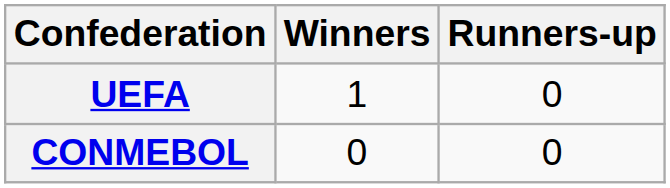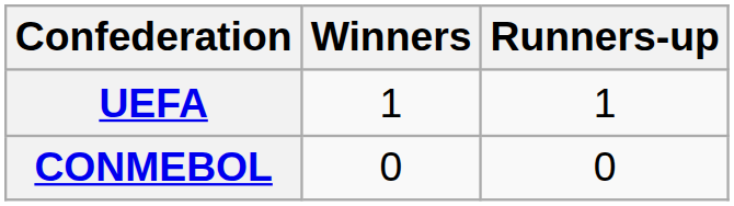 <table class="wikitable plainrowheaders sortable" style="text-align:center">
 <tr>
 <th>Confederation</th>
 <th>Winners</th>
 <th>Runners-up</th>
 </tr>
 <tr>
 <th scope="row"><a href='#'>UEFA</a></th>
 <td>1</td>
-<td>0</td>
+<td>1</td>
 </tr>
 <tr>
 <th scope="row"><a href='#'>CONMEBOL</a></th>
 <td>0</td>
 <td>0</td>
 </tr>
 </table>
